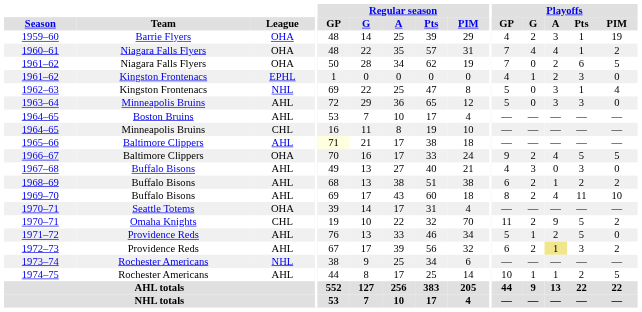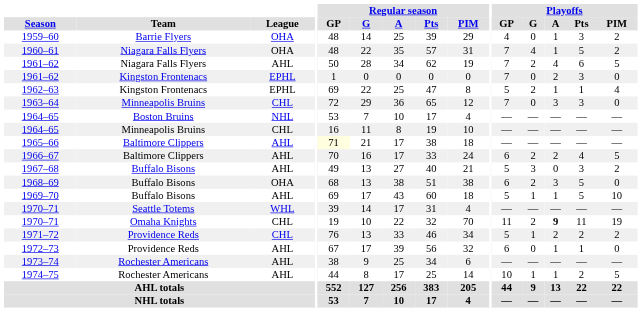 <table border="0" cellpadding="1" cellspacing="0" style="text-align:center; width:60em">
 <tr bgcolor="#e0e0e0">
 <th colspan="3" bgcolor="#ffffff"></th>
 <th rowspan="100" bgcolor="#ffffff"></th>
 <th colspan="5"><a href='#'>Regular season</a></th>
 <th rowspan="100" bgcolor="#ffffff"></th>
 <th colspan="5"><a href='#'>Playoffs</a></th>
 </tr>
 <tr bgcolor="#e0e0e0">
 <th><a href='#'>Season</a></th>
 <th>Team</th>
 <th>League</th>
 <th>GP</th>
 <th><a href='#'>G</a></th>
 <th><a href='#'>A</a></th>
 <th><a href='#'>Pts</a></th>
 <th><a href='#'>PIM</a></th>
 <th>GP</th>
 <th>G</th>
 <th>A</th>
 <th>Pts</th>
 <th>PIM</th>
 </tr>
 <tr>
 <td><a href='#'>1959–60</a></td>
 <td><a href='#'>Barrie Flyers</a></td>
 <td><a href='#'>OHA</a></td>
 <td>48</td>
 <td>14</td>
 <td>25</td>
 <td>39</td>
 <td>29</td>
 <td>4</td>
+<td>0</td>
+<td>1</td>
+<td>3</td>
 <td>2</td>
-<td>3</td>
-<td>1</td>
-<td>19</td>
 </tr>
 <tr bgcolor="#f0f0f0">
 <td><a href='#'>1960–61</a></td>
 <td><a href='#'>Niagara Falls Flyers</a></td>
 <td>OHA</td>
 <td>48</td>
 <td>22</td>
 <td>35</td>
 <td>57</td>
 <td>31</td>
 <td>7</td>
 <td>4</td>
-<td>4</td>
 <td>1</td>
+<td>5</td>
 <td>2</td>
 </tr>
 <tr>
 <td><a href='#'>1961–62</a></td>
 <td>Niagara Falls Flyers</td>
-<td>OHA</td>
+<td>AHL</td>
 <td>50</td>
 <td>28</td>
 <td>34</td>
 <td>62</td>
 <td>19</td>
 <td>7</td>
-<td>0</td>
 <td>2</td>
+<td>4</td>
 <td>6</td>
 <td>5</td>
 </tr>
 <tr bgcolor="#f0f0f0">
 <td><a href='#'>1961–62</a></td>
 <td><a href='#'>Kingston Frontenacs</a></td>
 <td><a href='#'>EPHL</a></td>
 <td>1</td>
 <td>0</td>
 <td>0</td>
 <td>0</td>
 <td>0</td>
-<td>4</td>
-<td>1</td>
+<td>7</td>
+<td>0</td>
 <td>2</td>
 <td>3</td>
 <td>0</td>
 </tr>
 <tr>
 <td><a href='#'>1962–63</a></td>
 <td>Kingston Frontenacs</td>
-<td><a href='#'>NHL</a></td>
+<td>EPHL</td>
 <td>69</td>
 <td>22</td>
 <td>25</td>
 <td>47</td>
 <td>8</td>
 <td>5</td>
-<td>0</td>
-<td>3</td>
+<td>2</td>
+<td>1</td>
 <td>1</td>
 <td>4</td>
 </tr>
 <tr bgcolor="#f0f0f0">
 <td><a href='#'>1963–64</a></td>
 <td><a href='#'>Minneapolis Bruins</a></td>
-<td>AHL</td>
+<td><a href='#'>CHL</a></td>
 <td>72</td>
 <td>29</td>
 <td>36</td>
 <td>65</td>
 <td>12</td>
-<td>5</td>
+<td>7</td>
 <td>0</td>
 <td>3</td>
 <td>3</td>
 <td>0</td>
 </tr>
 <tr>
 <td><a href='#'>1964–65</a></td>
 <td><a href='#'>Boston Bruins</a></td>
-<td>AHL</td>
+<td><a href='#'>NHL</a></td>
 <td>53</td>
 <td>7</td>
 <td>10</td>
 <td>17</td>
 <td>4</td>
 <td>—</td>
 <td>—</td>
 <td>—</td>
 <td>—</td>
 <td>—</td>
 </tr>
 <tr bgcolor="#f0f0f0">
 <td><a href='#'>1964–65</a></td>
 <td>Minneapolis Bruins</td>
 <td>CHL</td>
 <td>16</td>
 <td>11</td>
 <td>8</td>
 <td>19</td>
 <td>10</td>
 <td>—</td>
 <td>—</td>
 <td>—</td>
 <td>—</td>
 <td>—</td>
 </tr>
 <tr>
 <td><a href='#'>1965–66</a></td>
 <td><a href='#'>Baltimore Clippers</a></td>
 <td><a href='#'>AHL</a></td>
 <td style="background: lightyellow;">71</td>
 <td>21</td>
 <td>17</td>
 <td>38</td>
 <td>18</td>
 <td>—</td>
 <td>—</td>
 <td>—</td>
 <td>—</td>
 <td>—</td>
 </tr>
 <tr bgcolor="#f0f0f0">
 <td><a href='#'>1966–67</a></td>
 <td>Baltimore Clippers</td>
-<td>OHA</td>
+<td>AHL</td>
 <td>70</td>
 <td>16</td>
 <td>17</td>
 <td>33</td>
 <td>24</td>
-<td>9</td>
+<td>6</td>
+<td>2</td>
 <td>2</td>
 <td>4</td>
-<td>5</td>
 <td>5</td>
 </tr>
 <tr>
 <td><a href='#'>1967–68</a></td>
 <td><a href='#'>Buffalo Bisons</a></td>
 <td>AHL</td>
 <td>49</td>
 <td>13</td>
 <td>27</td>
 <td>40</td>
 <td>21</td>
-<td>4</td>
+<td>5</td>
 <td>3</td>
 <td>0</td>
 <td>3</td>
-<td>0</td>
+<td>2</td>
 </tr>
 <tr bgcolor="#f0f0f0">
 <td><a href='#'>1968–69</a></td>
 <td>Buffalo Bisons</td>
-<td>AHL</td>
+<td>OHA</td>
 <td>68</td>
 <td>13</td>
 <td>38</td>
 <td>51</td>
 <td>38</td>
 <td>6</td>
 <td>2</td>
-<td>1</td>
-<td>2</td>
-<td>2</td>
+<td>3</td>
+<td>5</td>
+<td>0</td>
 </tr>
 <tr>
 <td><a href='#'>1969–70</a></td>
 <td>Buffalo Bisons</td>
 <td>AHL</td>
 <td>69</td>
 <td>17</td>
 <td>43</td>
 <td>60</td>
 <td>18</td>
-<td>8</td>
-<td>2</td>
-<td>4</td>
-<td>11</td>
+<td>5</td>
+<td>1</td>
+<td>1</td>
+<td>5</td>
 <td>10</td>
 </tr>
 <tr bgcolor="#f0f0f0">
 <td><a href='#'>1970–71</a></td>
 <td><a href='#'>Seattle Totems</a></td>
-<td>OHA</td>
+<td><a href='#'>WHL</a></td>
 <td>39</td>
 <td>14</td>
 <td>17</td>
 <td>31</td>
 <td>4</td>
 <td>—</td>
 <td>—</td>
 <td>—</td>
 <td>—</td>
 <td>—</td>
 </tr>
 <tr>
 <td><a href='#'>1970–71</a></td>
 <td><a href='#'>Omaha Knights</a></td>
 <td>CHL</td>
 <td>19</td>
 <td>10</td>
 <td>22</td>
 <td>32</td>
 <td>70</td>
 <td>11</td>
 <td>2</td>
-<td>9</td>
-<td>5</td>
-<td>2</td>
+<td><strong>9</strong></td>
+<td>11</td>
+<td>19</td>
 </tr>
 <tr bgcolor="#f0f0f0">
 <td><a href='#'>1971–72</a></td>
 <td><a href='#'>Providence Reds</a></td>
-<td>AHL</td>
+<td><a href='#'>CHL</a></td>
 <td>76</td>
 <td>13</td>
 <td>33</td>
 <td>46</td>
 <td>34</td>
 <td>5</td>
 <td>1</td>
 <td>2</td>
-<td>5</td>
-<td>0</td>
+<td>2</td>
+<td>2</td>
 </tr>
 <tr>
 <td><a href='#'>1972–73</a></td>
 <td>Providence Reds</td>
 <td>AHL</td>
 <td>67</td>
 <td>17</td>
 <td>39</td>
 <td>56</td>
 <td>32</td>
 <td>6</td>
-<td>2</td>
-<td style="background: khaki;">1</td>
-<td>3</td>
-<td>2</td>
+<td>0</td>
+<td>1</td>
+<td>1</td>
+<td>0</td>
 </tr>
 <tr bgcolor="#f0f0f0">
 <td><a href='#'>1973–74</a></td>
 <td><a href='#'>Rochester Americans</a></td>
-<td><a href='#'>NHL</a></td>
+<td>AHL</td>
 <td>38</td>
 <td>9</td>
 <td>25</td>
 <td>34</td>
 <td>6</td>
 <td>—</td>
 <td>—</td>
 <td>—</td>
 <td>—</td>
 <td>—</td>
 </tr>
 <tr>
 <td><a href='#'>1974–75</a></td>
 <td>Rochester Americans</td>
 <td>AHL</td>
 <td>44</td>
 <td>8</td>
 <td>17</td>
 <td>25</td>
 <td>14</td>
 <td>10</td>
 <td>1</td>
 <td>1</td>
 <td>2</td>
 <td>5</td>
 </tr>
 <tr bgcolor="#e0e0e0">
 <th colspan="3">AHL totals</th>
 <th>552</th>
 <th>127</th>
 <th>256</th>
 <th>383</th>
 <th>205</th>
 <th>44</th>
 <th>9</th>
 <th>13</th>
 <th>22</th>
 <th>22</th>
 </tr>
 <tr bgcolor="#e0e0e0">
 <th colspan="3">NHL totals</th>
 <th>53</th>
 <th>7</th>
 <th>10</th>
 <th>17</th>
 <th>4</th>
 <th>—</th>
 <th>—</th>
 <th>—</th>
 <th>—</th>
 <th>—</th>
 </tr>
 </table>
